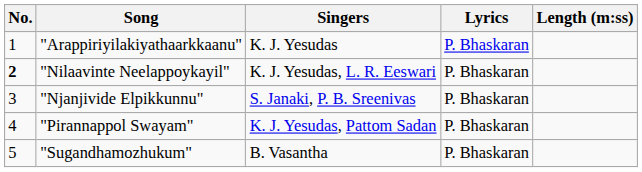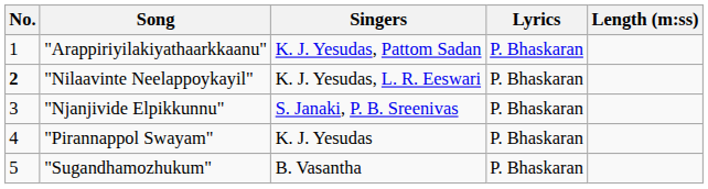 <table class="wikitable" style="font-size:95%;">
 <tr>
 <th>No.</th>
 <th>Song</th>
 <th>Singers</th>
 <th>Lyrics</th>
 <th>Length (m:ss)</th>
 </tr>
 <tr>
 <td>1</td>
 <td>"Arappiriyilakiyathaarkkaanu"</td>
-<td>K. J. Yesudas</td>
+<td><a href='#'>K. J. Yesudas</a>, <a href='#'>Pattom Sadan</a></td>
 <td><a href='#'>P. Bhaskaran</a></td>
 <td></td>
 </tr>
 <tr>
 <td><strong>2</strong></td>
 <td>"Nilaavinte Neelappoykayil"</td>
 <td>K. J. Yesudas, <a href='#'>L. R. Eeswari</a></td>
 <td>P. Bhaskaran</td>
 <td></td>
 </tr>
 <tr>
 <td>3</td>
 <td>"Njanjivide Elpikkunnu"</td>
 <td><a href='#'>S. Janaki</a>, <a href='#'>P. B. Sreenivas</a></td>
 <td>P. Bhaskaran</td>
 <td></td>
 </tr>
 <tr>
 <td>4</td>
 <td>"Pirannappol Swayam"</td>
-<td><a href='#'>K. J. Yesudas</a>, <a href='#'>Pattom Sadan</a></td>
+<td>K. J. Yesudas</td>
 <td>P. Bhaskaran</td>
 <td></td>
 </tr>
 <tr>
 <td>5</td>
 <td>"Sugandhamozhukum"</td>
 <td>B. Vasantha</td>
 <td>P. Bhaskaran</td>
 <td></td>
 </tr>
 </table>
